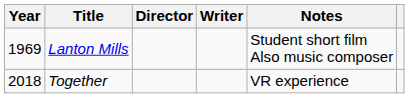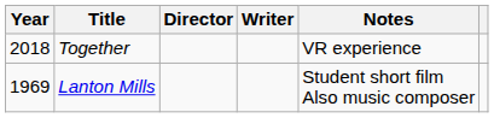 <table class="wikitable">
 <tr>
 <th>Year</th>
 <th>Title</th>
 <th>Director</th>
 <th>Writer</th>
 <th>Notes</th>
 <th></th>
 </tr>
 <tr>
+<td>2018</td>
+<td><em>Together</em></td>
+<td></td>
+<td></td>
+<td>VR experience</td>
+<td></td>
+</tr>
+<tr>
 <td>1969</td>
 <td><em><a href='#'>Lanton Mills</a></em></td>
 <td></td>
 <td></td>
 <td>Student short film<br>Also music composer</td>
 <td></td>
 </tr>
-<tr>
-<td>2018</td>
-<td><em>Together</em></td>
-<td></td>
-<td></td>
-<td>VR experience</td>
-<td></td>
-</tr>
 </table>
